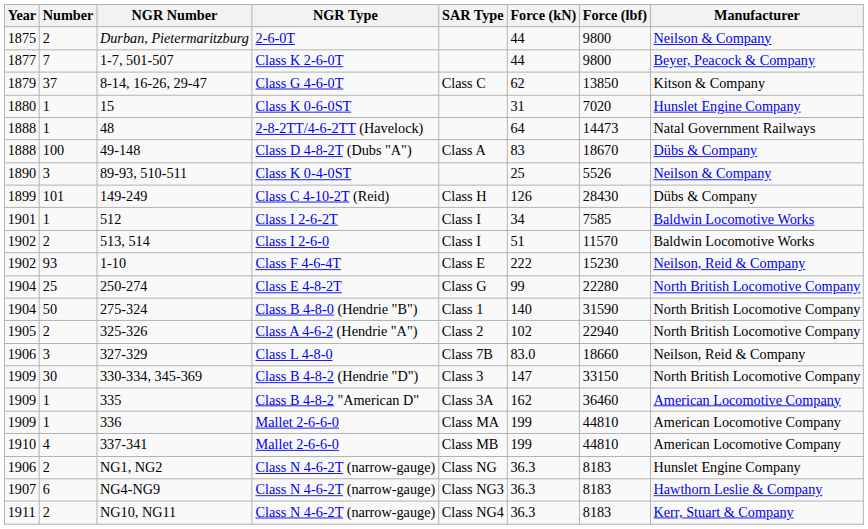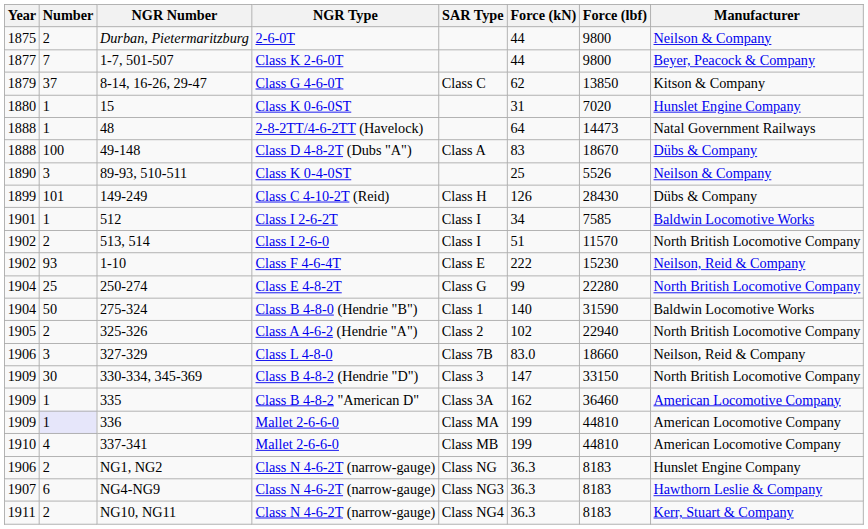 <table class="wikitable">
 <tr>
 <th>Year</th>
 <th>Number</th>
 <th>NGR Number</th>
 <th>NGR Type</th>
 <th>SAR Type</th>
 <th>Force (kN)</th>
 <th>Force (lbf)</th>
 <th>Manufacturer</th>
 </tr>
 <tr>
 <td>1875</td>
 <td>2</td>
 <td><em>Durban</em>, <em>Pietermaritzburg</em></td>
 <td><a href='#'>2-6-0T</a></td>
 <td></td>
 <td>44</td>
 <td>9800</td>
 <td><a href='#'>Neilson & Company</a></td>
 </tr>
 <tr>
 <td>1877</td>
 <td>7</td>
 <td>1-7, 501-507</td>
 <td><a href='#'>Class K 2-6-0T</a></td>
 <td></td>
 <td>44</td>
 <td>9800</td>
 <td><a href='#'>Beyer, Peacock & Company</a></td>
 </tr>
 <tr>
 <td>1879</td>
 <td>37</td>
 <td>8-14, 16-26, 29-47</td>
 <td><a href='#'>Class G 4-6-0T</a></td>
 <td>Class C</td>
 <td>62</td>
 <td>13850</td>
 <td>Kitson & Company</td>
 </tr>
 <tr>
 <td>1880</td>
 <td>1</td>
 <td>15</td>
 <td><a href='#'>Class K 0-6-0ST</a></td>
 <td></td>
 <td>31</td>
 <td>7020</td>
 <td><a href='#'>Hunslet Engine Company</a></td>
 </tr>
 <tr>
 <td>1888</td>
 <td>1</td>
 <td>48</td>
 <td><a href='#'>2-8-2TT/4-6-2TT</a> (Havelock)</td>
 <td></td>
 <td>64</td>
 <td>14473</td>
 <td>Natal Government Railways</td>
 </tr>
 <tr>
 <td>1888</td>
 <td>100</td>
 <td>49-148</td>
 <td><a href='#'>Class D 4-8-2T</a> (Dubs "A")</td>
 <td>Class A</td>
 <td>83</td>
 <td>18670</td>
 <td><a href='#'>Dübs & Company</a></td>
 </tr>
 <tr>
 <td>1890</td>
 <td>3</td>
 <td>89-93, 510-511</td>
 <td><a href='#'>Class K 0-4-0ST</a></td>
 <td></td>
 <td>25</td>
 <td>5526</td>
 <td><a href='#'>Neilson & Company</a></td>
 </tr>
 <tr>
 <td>1899</td>
 <td>101</td>
 <td>149-249</td>
 <td><a href='#'>Class C 4-10-2T</a> (Reid)</td>
 <td>Class H</td>
 <td>126</td>
 <td>28430</td>
 <td>Dübs & Company</td>
 </tr>
 <tr>
 <td>1901</td>
 <td>1</td>
 <td>512</td>
 <td><a href='#'>Class I 2-6-2T</a></td>
 <td>Class I</td>
 <td>34</td>
 <td>7585</td>
 <td><a href='#'>Baldwin Locomotive Works</a></td>
 </tr>
 <tr>
 <td>1902</td>
 <td>2</td>
 <td>513, 514</td>
 <td><a href='#'>Class I 2-6-0</a></td>
 <td>Class I</td>
 <td>51</td>
 <td>11570</td>
-<td>Baldwin Locomotive Works</td>
+<td>North British Locomotive Company</td>
 </tr>
 <tr>
 <td>1902</td>
 <td>93</td>
 <td>1-10</td>
 <td><a href='#'>Class F 4-6-4T</a></td>
 <td>Class E</td>
 <td>222</td>
 <td>15230</td>
 <td><a href='#'>Neilson, Reid & Company</a></td>
 </tr>
 <tr>
 <td>1904</td>
 <td>25</td>
 <td>250-274</td>
 <td><a href='#'>Class E 4-8-2T</a></td>
 <td>Class G</td>
 <td>99</td>
 <td>22280</td>
 <td><a href='#'>North British Locomotive Company</a></td>
 </tr>
 <tr>
 <td>1904</td>
 <td>50</td>
 <td>275-324</td>
 <td><a href='#'>Class B 4-8-0</a> (Hendrie "B")</td>
 <td>Class 1</td>
 <td>140</td>
 <td>31590</td>
-<td>North British Locomotive Company</td>
+<td>Baldwin Locomotive Works</td>
 </tr>
 <tr>
 <td>1905</td>
 <td>2</td>
 <td>325-326</td>
 <td><a href='#'>Class A 4-6-2</a> (Hendrie "A")</td>
 <td>Class 2</td>
 <td>102</td>
 <td>22940</td>
 <td>North British Locomotive Company</td>
 </tr>
 <tr>
 <td>1906</td>
 <td>3</td>
 <td>327-329</td>
 <td><a href='#'>Class L 4-8-0</a></td>
 <td>Class 7B</td>
 <td>83.0</td>
 <td>18660</td>
 <td>Neilson, Reid & Company</td>
 </tr>
 <tr>
 <td>1909</td>
 <td>30</td>
 <td>330-334, 345-369</td>
 <td><a href='#'>Class B 4-8-2</a> (Hendrie "D")</td>
 <td>Class 3</td>
 <td>147</td>
 <td>33150</td>
 <td>North British Locomotive Company</td>
 </tr>
 <tr>
 <td>1909</td>
 <td>1</td>
 <td>335</td>
 <td><a href='#'>Class B 4-8-2</a> "American D"</td>
 <td>Class 3A</td>
 <td>162</td>
 <td>36460</td>
 <td><a href='#'>American Locomotive Company</a></td>
 </tr>
 <tr>
 <td>1909</td>
-<td>1</td>
+<td style="background: lavender;">1</td>
 <td>336</td>
 <td><a href='#'>Mallet 2-6-6-0</a></td>
 <td>Class MA</td>
 <td>199</td>
 <td>44810</td>
 <td>American Locomotive Company</td>
 </tr>
 <tr>
 <td>1910</td>
 <td>4</td>
 <td>337-341</td>
 <td><a href='#'>Mallet 2-6-6-0</a></td>
 <td>Class MB</td>
 <td>199</td>
 <td>44810</td>
 <td>American Locomotive Company</td>
 </tr>
 <tr>
 <td>1906</td>
 <td>2</td>
 <td>NG1, NG2</td>
 <td><a href='#'>Class N 4-6-2T</a> (narrow-gauge)</td>
 <td>Class NG</td>
 <td>36.3</td>
 <td>8183</td>
 <td>Hunslet Engine Company</td>
 </tr>
 <tr>
 <td>1907</td>
 <td>6</td>
 <td>NG4-NG9</td>
 <td><a href='#'>Class N 4-6-2T</a> (narrow-gauge)</td>
 <td>Class NG3</td>
 <td>36.3</td>
 <td>8183</td>
 <td><a href='#'>Hawthorn Leslie & Company</a></td>
 </tr>
 <tr>
 <td>1911</td>
 <td>2</td>
 <td>NG10, NG11</td>
 <td><a href='#'>Class N 4-6-2T</a> (narrow-gauge)</td>
 <td>Class NG4</td>
 <td>36.3</td>
 <td>8183</td>
 <td><a href='#'>Kerr, Stuart & Company</a></td>
 </tr>
 </table>
